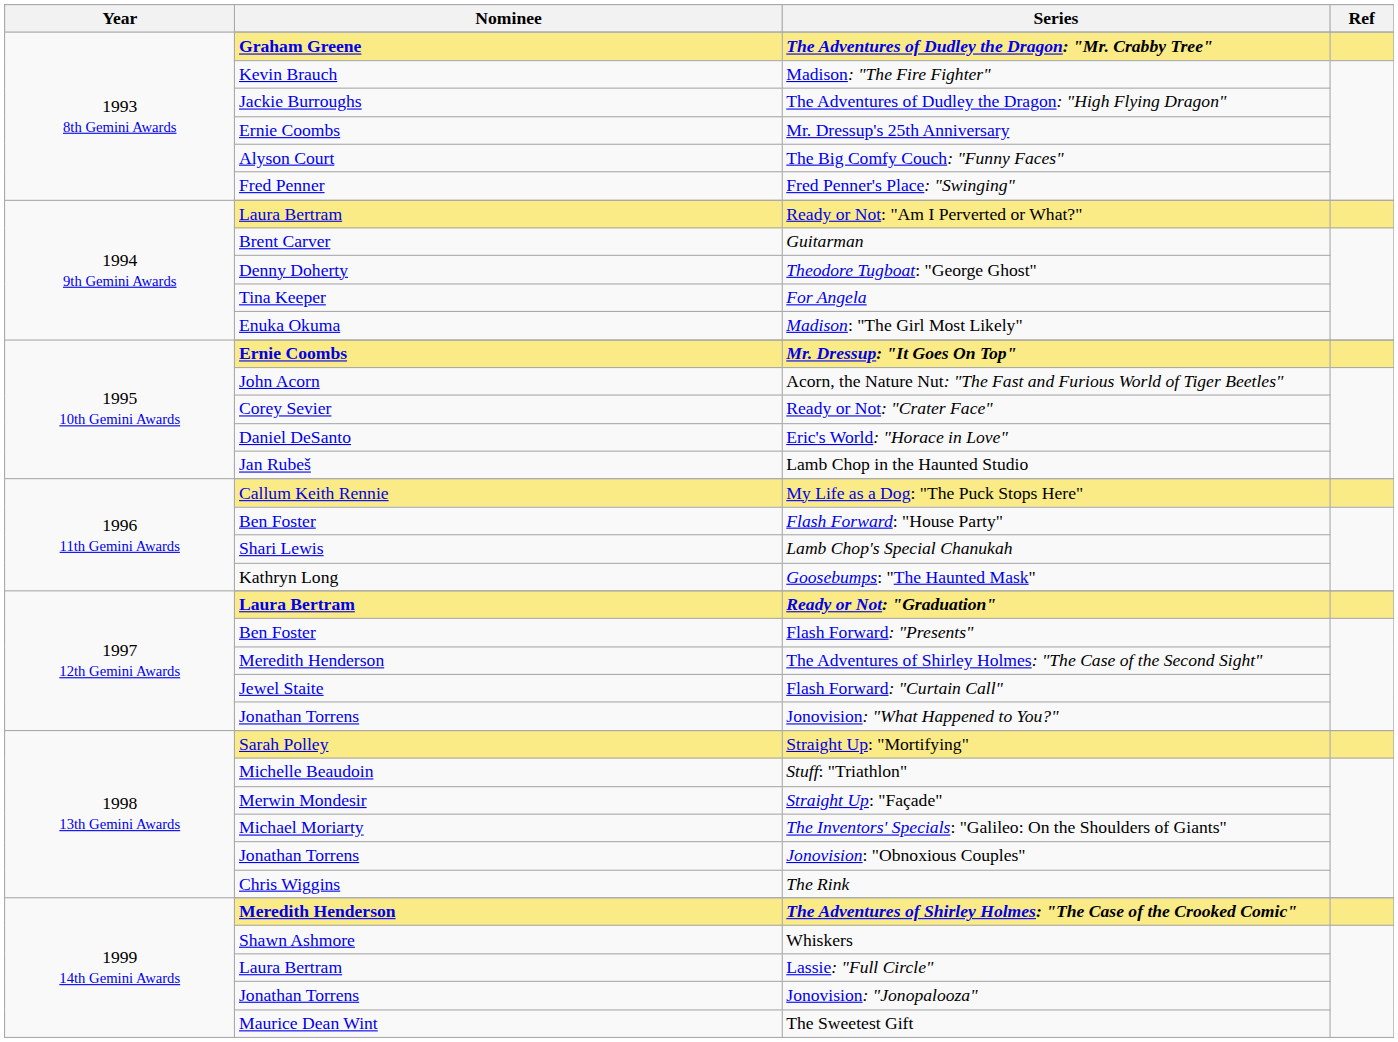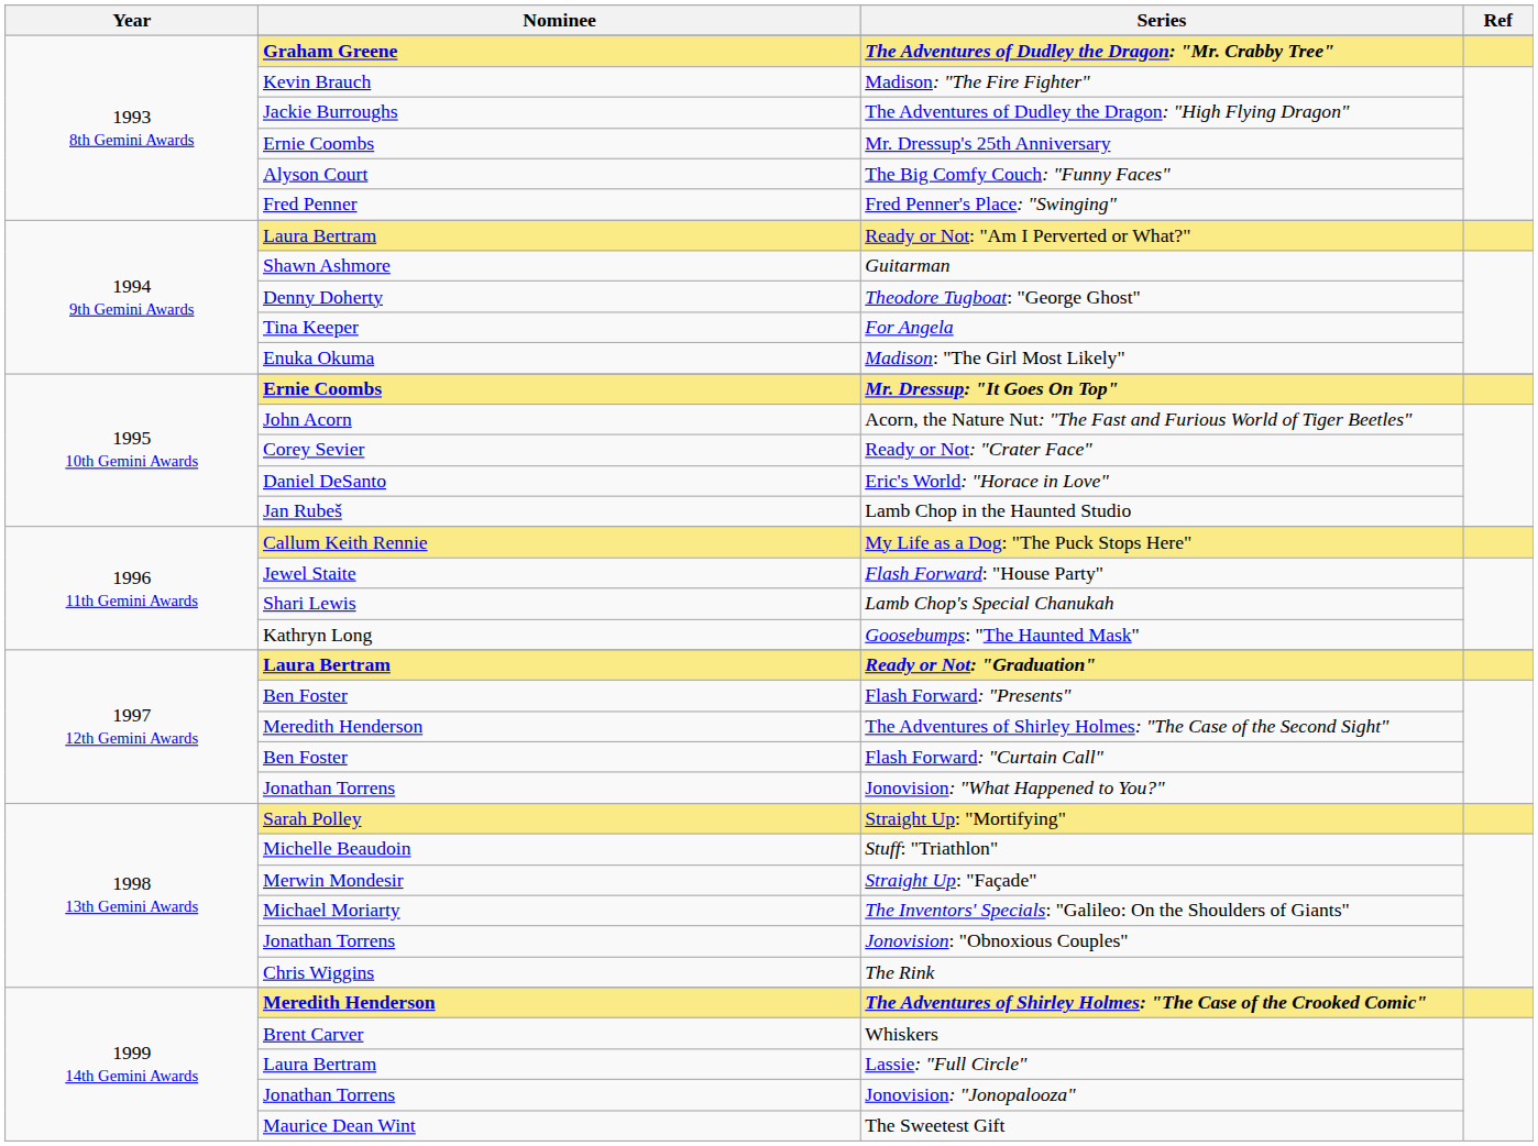 <table class="wikitable" style="width:100%;">
 <tr style="background:#bebebe;">
 <th style="width:8%;">Year</th>
 <th style="width:19%;">Nominee</th>
 <th style="width:19%;">Series</th>
 <th style="width:2%;">Ref</th>
 </tr>
 <tr>
 <td rowspan="7" align="center">1993 <br> <small><a href='#'>8th Gemini Awards</a></small></td>
 </tr>
 <tr style="background:#FAEB86;">
 <td><strong><a href='#'>Graham Greene</a></strong></td>
 <td><strong><em><a href='#'>The Adventures of Dudley the Dragon</a><em>: "Mr. Crabby Tree"<strong></td>
 <td></td>
 </tr>
 <tr>
 <td><a href='#'>Kevin Brauch</a></td>
 <td></em><a href='#'>Madison</a><em>: "The Fire Fighter"</td>
 <td rowspan=5></td>
 </tr>
 <tr>
 <td><a href='#'>Jackie Burroughs</a></td>
 <td></em><a href='#'>The Adventures of Dudley the Dragon</a><em>: "High Flying Dragon"</td>
 </tr>
 <tr>
 <td><a href='#'>Ernie Coombs</a></td>
 <td></em><a href='#'>Mr. Dressup's 25th Anniversary</a><em></td>
 </tr>
 <tr>
 <td><a href='#'>Alyson Court</a></td>
 <td></em><a href='#'>The Big Comfy Couch</a><em>: "Funny Faces"</td>
 </tr>
 <tr>
 <td><a href='#'>Fred Penner</a></td>
 <td></em><a href='#'>Fred Penner's Place</a><em>: "Swinging"</td>
 </tr>
 <tr>
 <td rowspan="6" align="center">1994 <br> <small><a href='#'>9th Gemini Awards</a></small></td>
 </tr>
 <tr style="background:#FAEB86;">
 <td></strong><a href='#'>Laura Bertram</a><strong></td>
 <td></em></strong><a href='#'>Ready or Not</a></em>: "Am I Perverted or What?"</strong></td>
 <td></td>
 </tr>
 <tr>
-<td><a href='#'>Brent Carver</a></td>
+<td><a href='#'>Shawn Ashmore</a></td>
 <td><em>Guitarman</em></td>
 <td rowspan=4></td>
 </tr>
 <tr>
 <td><a href='#'>Denny Doherty</a></td>
 <td><em><a href='#'>Theodore Tugboat</a></em>: "George Ghost"</td>
 </tr>
 <tr>
 <td><a href='#'>Tina Keeper</a></td>
 <td><em><a href='#'>For Angela</a></em></td>
 </tr>
 <tr>
 <td><a href='#'>Enuka Okuma</a></td>
 <td><em><a href='#'>Madison</a></em>: "The Girl Most Likely"</td>
 </tr>
 <tr>
 <td rowspan="6" align="center">1995 <br> <small><a href='#'>10th Gemini Awards</a></small></td>
 </tr>
 <tr style="background:#FAEB86;">
 <td><strong><a href='#'>Ernie Coombs</a></strong></td>
 <td><strong><em><a href='#'>Mr. Dressup</a><em>: "It Goes On Top"<strong></td>
 <td></td>
 </tr>
 <tr>
 <td><a href='#'>John Acorn</a></td>
 <td></em>Acorn, the Nature Nut<em>: "The Fast and Furious World of Tiger Beetles"</td>
 <td rowspan=4></td>
 </tr>
 <tr>
 <td><a href='#'>Corey Sevier</a></td>
 <td></em><a href='#'>Ready or Not</a><em>: "Crater Face"</td>
 </tr>
 <tr>
 <td><a href='#'>Daniel DeSanto</a></td>
 <td></em><a href='#'>Eric's World</a><em>: "Horace in Love"</td>
 </tr>
 <tr>
 <td><a href='#'>Jan Rubeš</a></td>
 <td></em>Lamb Chop in the Haunted Studio<em></td>
 </tr>
 <tr>
 <td rowspan="5" align="center">1996 <br> <small><a href='#'>11th Gemini Awards</a></small></td>
 </tr>
 <tr style="background:#FAEB86;">
 <td></strong><a href='#'>Callum Keith Rennie</a><strong></td>
 <td></em></strong><a href='#'>My Life as a Dog</a></em>: "The Puck Stops Here"</strong></td>
 <td></td>
 </tr>
 <tr>
-<td><a href='#'>Ben Foster</a></td>
+<td><a href='#'>Jewel Staite</a></td>
 <td><em><a href='#'>Flash Forward</a></em>: "House Party"</td>
 <td rowspan=3></td>
 </tr>
 <tr>
 <td><a href='#'>Shari Lewis</a></td>
 <td><em>Lamb Chop's Special Chanukah</em></td>
 </tr>
 <tr>
 <td>Kathryn Long</td>
 <td><em><a href='#'>Goosebumps</a></em>: "<a href='#'>The Haunted Mask</a>"</td>
 </tr>
 <tr>
 <td rowspan="6" align="center">1997 <br> <small><a href='#'>12th Gemini Awards</a></small></td>
 </tr>
 <tr style="background:#FAEB86;">
 <td><strong><a href='#'>Laura Bertram</a></strong></td>
 <td><strong><em><a href='#'>Ready or Not</a><em>: "Graduation"<strong></td>
 <td></td>
 </tr>
 <tr>
 <td><a href='#'>Ben Foster</a></td>
 <td></em><a href='#'>Flash Forward</a><em>: "Presents"</td>
 <td rowspan=4></td>
 </tr>
 <tr>
 <td><a href='#'>Meredith Henderson</a></td>
 <td></em><a href='#'>The Adventures of Shirley Holmes</a><em>: "The Case of the Second Sight"</td>
 </tr>
 <tr>
-<td><a href='#'>Jewel Staite</a></td>
+<td><a href='#'>Ben Foster</a></td>
 <td></em><a href='#'>Flash Forward</a><em>: "Curtain Call"</td>
 </tr>
 <tr>
 <td><a href='#'>Jonathan Torrens</a></td>
 <td></em><a href='#'>Jonovision</a><em>: "What Happened to You?"</td>
 </tr>
 <tr>
 <td rowspan="7" align="center">1998 <br> <small><a href='#'>13th Gemini Awards</a></small></td>
 </tr>
 <tr style="background:#FAEB86;">
 <td></strong><a href='#'>Sarah Polley</a><strong></td>
 <td></em></strong><a href='#'>Straight Up</a></em>: "Mortifying"</strong></td>
 <td></td>
 </tr>
 <tr>
 <td><a href='#'>Michelle Beaudoin</a></td>
 <td><em>Stuff</em>: "Triathlon"</td>
 <td rowspan=5></td>
 </tr>
 <tr>
 <td><a href='#'>Merwin Mondesir</a></td>
 <td><em><a href='#'>Straight Up</a></em>: "Façade"</td>
 </tr>
 <tr>
 <td><a href='#'>Michael Moriarty</a></td>
 <td><em><a href='#'>The Inventors' Specials</a></em>: "Galileo: On the Shoulders of Giants"</td>
 </tr>
 <tr>
 <td><a href='#'>Jonathan Torrens</a></td>
 <td><em><a href='#'>Jonovision</a></em>: "Obnoxious Couples"</td>
 </tr>
 <tr>
 <td><a href='#'>Chris Wiggins</a></td>
 <td><em>The Rink</em></td>
 </tr>
 <tr>
 <td rowspan="6" align="center">1999 <br> <small><a href='#'>14th Gemini Awards</a></small></td>
 </tr>
 <tr style="background:#FAEB86;">
 <td><strong><a href='#'>Meredith Henderson</a></strong></td>
 <td><strong><em><a href='#'>The Adventures of Shirley Holmes</a><em>: "The Case of the Crooked Comic"<strong></td>
 <td></td>
 </tr>
 <tr>
-<td><a href='#'>Shawn Ashmore</a></td>
+<td><a href='#'>Brent Carver</a></td>
 <td></em>Whiskers<em></td>
 <td rowspan=4></td>
 </tr>
 <tr>
 <td><a href='#'>Laura Bertram</a></td>
 <td></em><a href='#'>Lassie</a><em>: "Full Circle"</td>
 </tr>
 <tr>
 <td><a href='#'>Jonathan Torrens</a></td>
 <td></em><a href='#'>Jonovision</a><em>: "Jonopalooza"</td>
 </tr>
 <tr>
 <td><a href='#'>Maurice Dean Wint</a></td>
 <td></em>The Sweetest Gift<em></td>
 </tr>
 </table>
